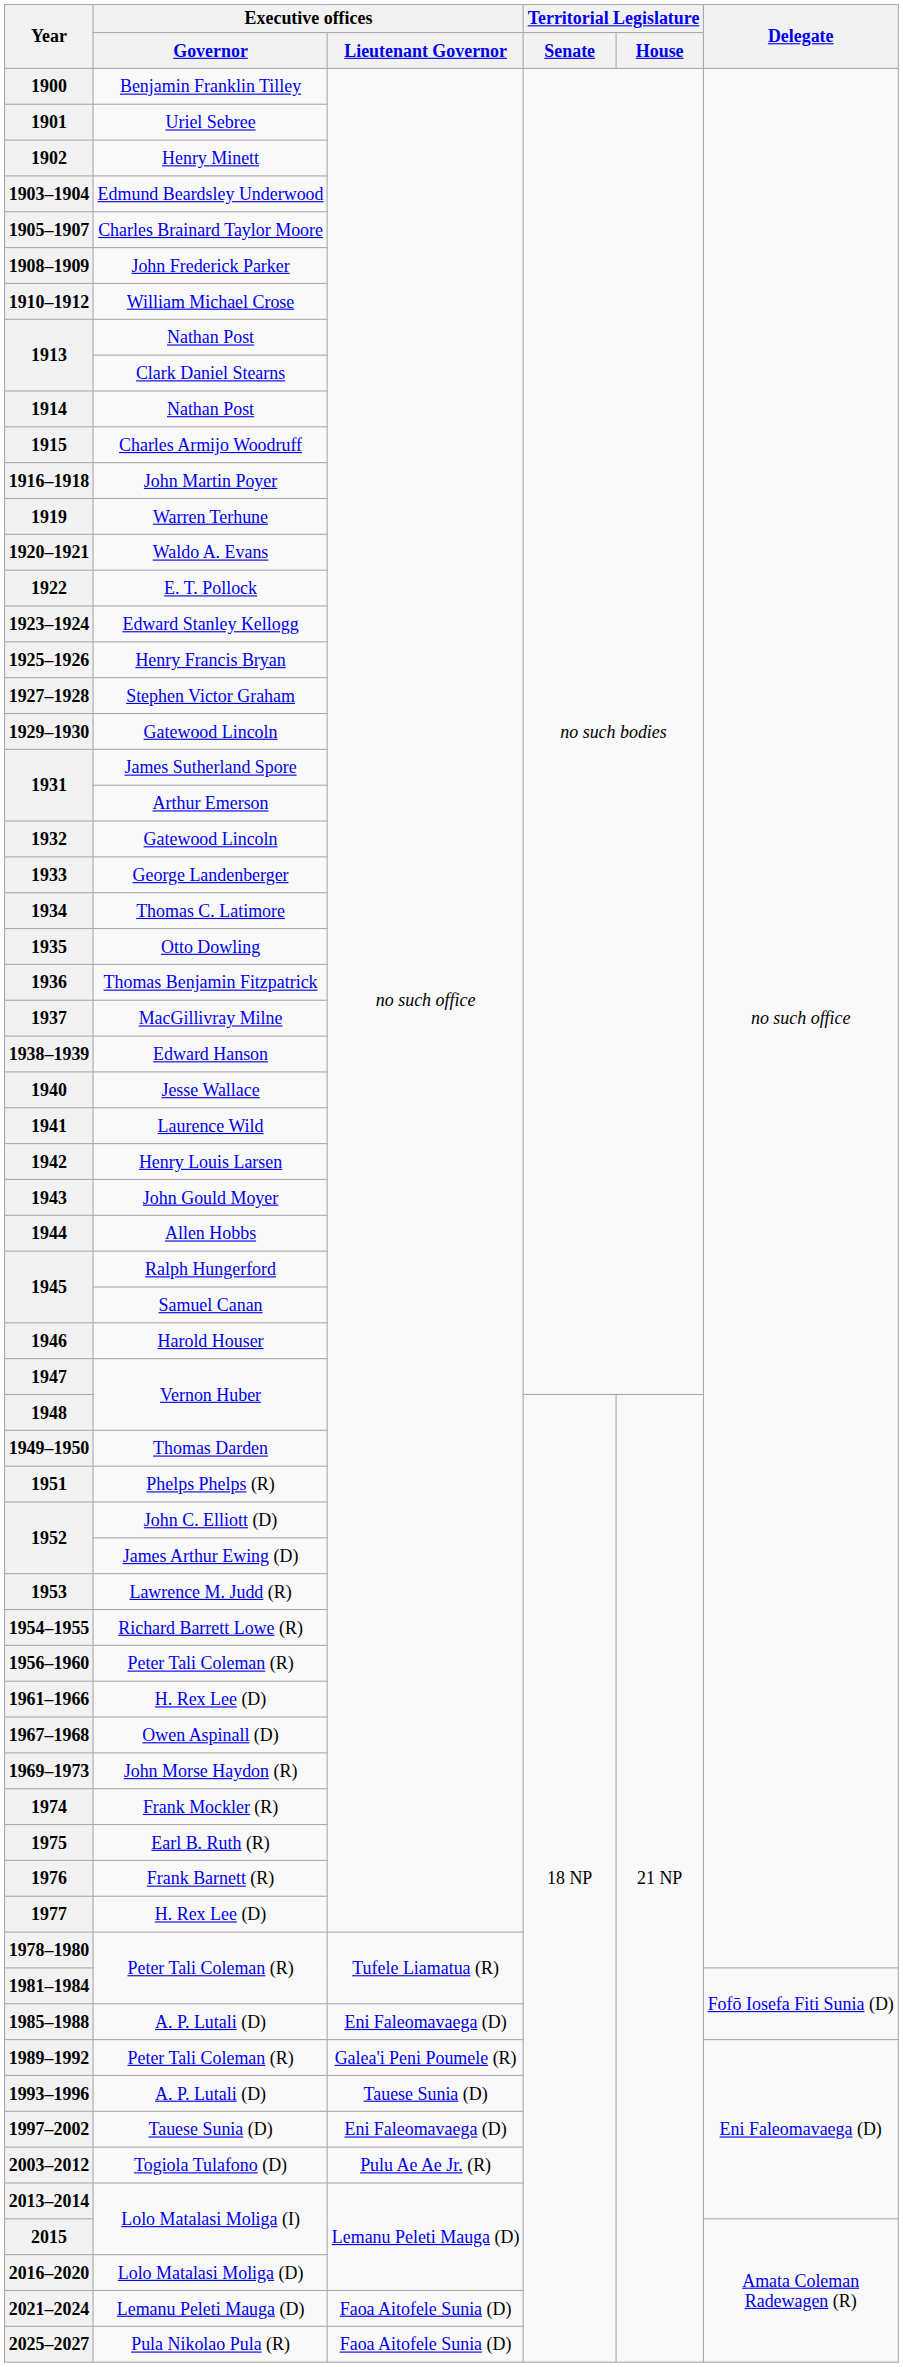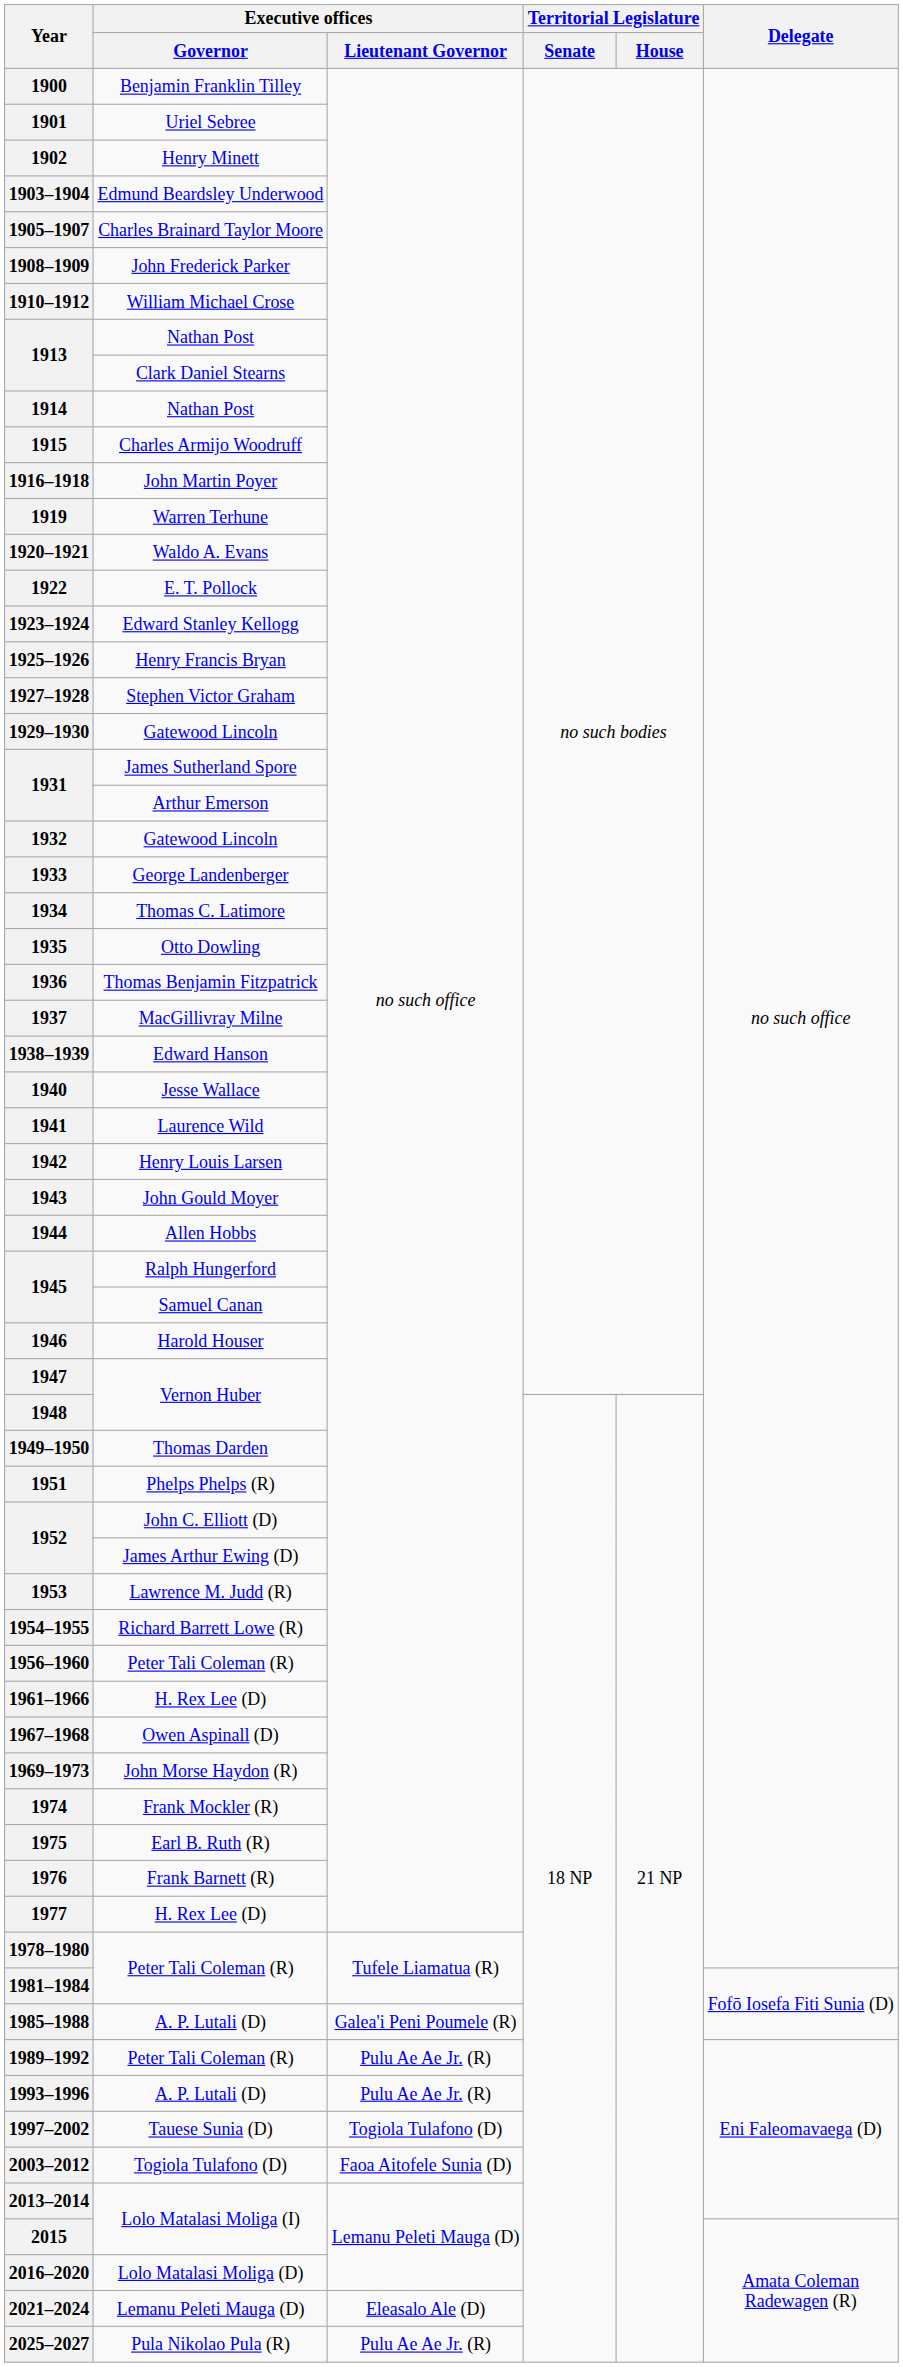 <table class="wikitable sortable sticky-header-multi" style="text-align:center">
 <tr>
 <th rowspan=2 class=unsortable>Year</th>
 <th colspan=2>Executive offices</th>
 <th colspan=2><a href='#'>Territorial Legislature</a></th>
 <th rowspan=2 class=unsortable><a href='#'>Delegate</a></th>
 </tr>
 <tr style="height:2em">
 <th class=unsortable><a href='#'>Governor</a></th>
 <th class=unsortable><a href='#'>Lieutenant Governor</a></th>
 <th class=unsortable><a href='#'>Senate</a></th>
 <th class=unsortable><a href='#'>House</a></th>
 </tr>
 <tr style="height:2em">
 <th>1900</th>
 <td><a href='#'>Benjamin Franklin Tilley</a></td>
 <td rowspan="52"><em>no such office</em></td>
 <td colspan="2" rowspan="37"><em>no such bodies</em></td>
 <td rowspan="53"><em>no such office</em></td>
 </tr>
 <tr style="height:2em">
 <th>1901</th>
 <td><a href='#'>Uriel Sebree</a></td>
 </tr>
 <tr style="height:2em">
 <th>1902</th>
 <td><a href='#'>Henry Minett</a></td>
 </tr>
 <tr style="height:2em">
 <th>1903–1904</th>
 <td><a href='#'>Edmund Beardsley Underwood</a></td>
 </tr>
 <tr style="height:2em">
 <th>1905–1907</th>
 <td><a href='#'>Charles Brainard Taylor Moore</a></td>
 </tr>
 <tr style="height:2em">
 <th>1908–1909</th>
 <td><a href='#'>John Frederick Parker</a></td>
 </tr>
 <tr style="height:2em">
 <th>1910–1912</th>
 <td><a href='#'>William Michael Crose</a></td>
 </tr>
 <tr style="height:2em">
 <th rowspan=2>1913</th>
 <td><a href='#'>Nathan Post</a></td>
 </tr>
 <tr style="height:2em">
 <td><a href='#'>Clark Daniel Stearns</a></td>
 </tr>
 <tr style="height:2em">
 <th>1914</th>
 <td><a href='#'>Nathan Post</a></td>
 </tr>
 <tr style="height:2em">
 <th>1915</th>
 <td><a href='#'>Charles Armijo Woodruff</a></td>
 </tr>
 <tr style="height:2em">
 <th>1916–1918</th>
 <td><a href='#'>John Martin Poyer</a></td>
 </tr>
 <tr style="height:2em">
 <th>1919</th>
 <td><a href='#'>Warren Terhune</a></td>
 </tr>
 <tr style="height:2em">
 <th>1920–1921</th>
 <td><a href='#'>Waldo A. Evans</a></td>
 </tr>
 <tr style="height:2em">
 <th>1922</th>
 <td><a href='#'>E. T. Pollock</a></td>
 </tr>
 <tr style="height:2em">
 <th>1923–1924</th>
 <td><a href='#'>Edward Stanley Kellogg</a></td>
 </tr>
 <tr style="height:2em">
 <th>1925–1926</th>
 <td><a href='#'>Henry Francis Bryan</a></td>
 </tr>
 <tr style="height:2em">
 <th>1927–1928</th>
 <td><a href='#'>Stephen Victor Graham</a></td>
 </tr>
 <tr style="height:2em">
 <th>1929–1930</th>
 <td><a href='#'>Gatewood Lincoln</a></td>
 </tr>
 <tr style="height:2em">
 <th rowspan=2>1931</th>
 <td><a href='#'>James Sutherland Spore</a></td>
 </tr>
 <tr style="height:2em">
 <td><a href='#'>Arthur Emerson</a></td>
 </tr>
 <tr style="height:2em">
 <th>1932</th>
 <td><a href='#'>Gatewood Lincoln</a></td>
 </tr>
 <tr style="height:2em">
 <th>1933</th>
 <td><a href='#'>George Landenberger</a></td>
 </tr>
 <tr style="height:2em">
 <th>1934</th>
 <td><a href='#'>Thomas C. Latimore</a></td>
 </tr>
 <tr style="height:2em">
 <th>1935</th>
 <td><a href='#'>Otto Dowling</a></td>
 </tr>
 <tr style="height:2em">
 <th>1936</th>
 <td><a href='#'>Thomas Benjamin Fitzpatrick</a></td>
 </tr>
 <tr style="height:2em">
 <th>1937</th>
 <td><a href='#'>MacGillivray Milne</a></td>
 </tr>
 <tr style="height:2em">
 <th>1938–1939</th>
 <td><a href='#'>Edward Hanson</a></td>
 </tr>
 <tr style="height:2em">
 <th>1940</th>
 <td><a href='#'>Jesse Wallace</a></td>
 </tr>
 <tr style="height:2em">
 <th>1941</th>
 <td><a href='#'>Laurence Wild</a></td>
 </tr>
 <tr style="height:2em">
 <th>1942</th>
 <td><a href='#'>Henry Louis Larsen</a></td>
 </tr>
 <tr style="height:2em">
 <th>1943</th>
 <td><a href='#'>John Gould Moyer</a></td>
 </tr>
 <tr style="height:2em">
 <th>1944</th>
 <td><a href='#'>Allen Hobbs</a></td>
 </tr>
 <tr style="height:2em">
 <th rowspan=2>1945</th>
 <td><a href='#'>Ralph Hungerford</a></td>
 </tr>
 <tr style="height:2em">
 <td><a href='#'>Samuel Canan</a></td>
 </tr>
 <tr style="height:2em">
 <th>1946</th>
 <td><a href='#'>Harold Houser</a></td>
 </tr>
 <tr style="height:2em">
 <th>1947</th>
 <td rowspan=2><a href='#'>Vernon Huber</a></td>
 </tr>
 <tr style="height:2em">
 <th>1948</th>
 <td rowspan=28 >18 NP</td>
 <td rowspan=28 >21 NP</td>
 </tr>
 <tr style="height:2em">
 <th>1949–1950</th>
 <td><a href='#'>Thomas Darden</a></td>
 </tr>
 <tr style="height:2em">
 <th>1951</th>
 <td><a href='#'>Phelps Phelps</a> (R)</td>
 </tr>
 <tr style="height:2em">
 <th rowspan=2>1952</th>
 <td><a href='#'>John C. Elliott</a> (D)</td>
 </tr>
 <tr style="height:2em">
 <td><a href='#'>James Arthur Ewing</a> (D)</td>
 </tr>
 <tr style="height:2em">
 <th>1953</th>
 <td><a href='#'>Lawrence M. Judd</a> (R)</td>
 </tr>
 <tr style="height:2em">
 <th>1954–1955</th>
 <td><a href='#'>Richard Barrett Lowe</a> (R)</td>
 </tr>
 <tr style="height:2em">
 <th>1956–1960</th>
 <td><a href='#'>Peter Tali Coleman</a> (R)</td>
 </tr>
 <tr style="height:2em">
 <th>1961–1966</th>
 <td><a href='#'>H. Rex Lee</a> (D)</td>
 </tr>
 <tr style="height:2em">
 <th>1967–1968</th>
 <td><a href='#'>Owen Aspinall</a> (D)</td>
 </tr>
 <tr style="height:2em">
 <th>1969–1973</th>
 <td><a href='#'>John Morse Haydon</a> (R)</td>
 </tr>
 <tr style="height:2em">
 <th>1974</th>
 <td><a href='#'>Frank Mockler</a> (R)</td>
 </tr>
 <tr style="height:2em">
 <th>1975</th>
 <td><a href='#'>Earl B. Ruth</a> (R)</td>
 </tr>
 <tr style="height:2em">
 <th>1976</th>
 <td><a href='#'>Frank Barnett</a> (R)</td>
 </tr>
 <tr style="height:2em">
 <th>1977</th>
 <td><a href='#'>H. Rex Lee</a> (D)</td>
 </tr>
 <tr style="height:2em">
 <th>1978–1980</th>
 <td rowspan="2" ><a href='#'>Peter Tali Coleman</a> (R)</td>
 <td rowspan="2" ><a href='#'>Tufele Liamatua</a> (R)</td>
 </tr>
 <tr style="height:2em">
 <th>1981–1984</th>
 <td rowspan="2" ><a href='#'>Fofō Iosefa Fiti Sunia</a> (D)</td>
 </tr>
 <tr style="height:2em">
 <th>1985–1988</th>
 <td><a href='#'>A. P. Lutali</a> (D)</td>
-<td><a href='#'>Eni Faleomavaega</a> (D)</td>
+<td><a href='#'>Galea'i Peni Poumele</a> (R)</td>
 </tr>
 <tr style="height:2em">
 <th>1989–1992</th>
 <td><a href='#'>Peter Tali Coleman</a> (R)</td>
-<td><a href='#'>Galea'i Peni Poumele</a> (R)</td>
+<td rowspan=1 ><a href='#'>Pulu Ae Ae Jr.</a> (R)</td>
 <td rowspan="5" ><a href='#'>Eni Faleomavaega</a> (D)</td>
 </tr>
 <tr style="height:2em">
 <th>1993–1996</th>
 <td><a href='#'>A. P. Lutali</a> (D)</td>
-<td><a href='#'>Tauese Sunia</a> (D)</td>
+<td rowspan=1 ><a href='#'>Pulu Ae Ae Jr.</a> (R)</td>
 </tr>
 <tr style="height:2em">
 <th>1997–2002</th>
 <td><a href='#'>Tauese Sunia</a> (D)</td>
-<td><a href='#'>Eni Faleomavaega</a> (D)</td>
+<td><a href='#'>Togiola Tulafono</a> (D)</td>
 </tr>
 <tr style="height:2em">
 <th>2003–2012</th>
 <td><a href='#'>Togiola Tulafono</a> (D)</td>
-<td rowspan=1 ><a href='#'>Pulu Ae Ae Jr.</a> (R)</td>
+<td><a href='#'>Faoa Aitofele Sunia</a> (D)</td>
 </tr>
 <tr style="height:2em">
 <th>2013–2014</th>
 <td rowspan="2" ><a href='#'>Lolo Matalasi Moliga</a> (I)</td>
 <td rowspan="3" ><a href='#'>Lemanu Peleti Mauga</a> (D)</td>
 </tr>
 <tr style="height:2em">
 <th>2015</th>
 <td rowspan=4 ><a href='#'>Amata Coleman<br>Radewagen</a> (R)</td>
 </tr>
 <tr style="height:2em">
 <th>2016–2020</th>
 <td><a href='#'>Lolo Matalasi Moliga</a> (D)</td>
 </tr>
 <tr style="height:2em">
 <th>2021–2024</th>
 <td rowspan=1 ><a href='#'>Lemanu Peleti Mauga</a> (D)</td>
-<td><a href='#'>Faoa Aitofele Sunia</a> (D)</td>
+<td rowspan=1 ><a href='#'>Eleasalo Ale</a> (D)</td>
 </tr>
 <tr style="height:2em">
 <th>2025–2027</th>
 <td rowspan=1 ><a href='#'>Pula Nikolao Pula</a> (R)</td>
-<td><a href='#'>Faoa Aitofele Sunia</a> (D)</td>
+<td rowspan=1 ><a href='#'>Pulu Ae Ae Jr.</a> (R)</td>
 </tr>
 </table>
